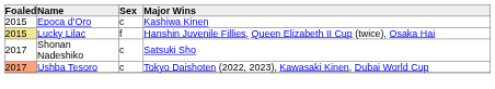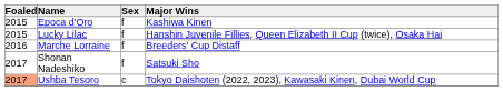 <table border="1" cellpadding="0" style="border-collapse: collapse; font-size:90%">
 <tr bgcolor="#eeeeee">
 <td width="35px"><strong>Foaled</strong></td>
 <td width="120px"><strong>Name</strong></td>
 <td width="35px"><strong>Sex</strong></td>
 <td width="510px"><strong>Major Wins</strong></td>
 </tr>
 <tr>
 <td>2015</td>
 <td><a href='#'>Epoca d'Oro</a></td>
-<td>c</td>
+<td>f</td>
 <td><a href='#'>Kashiwa Kinen</a></td>
 </tr>
 <tr>
-<td style="background: khaki;">2015</td>
+<td>2015</td>
 <td><a href='#'>Lucky Lilac</a></td>
 <td>f</td>
 <td><a href='#'>Hanshin Juvenile Fillies</a>, <a href='#'>Queen Elizabeth II Cup</a> (twice), <a href='#'>Osaka Hai</a></td>
 </tr>
 <tr>
+<td>2016</td>
+<td><a href='#'>Marche Lorraine</a></td>
+<td>f</td>
+<td><a href='#'>Breeders' Cup Distaff</a></td>
+</tr>
+<tr>
 <td>2017</td>
 <td>Shonan Nadeshiko</td>
-<td>c</td>
+<td>f</td>
 <td><a href='#'>Satsuki Sho</a></td>
 </tr>
 <tr>
 <td style="background: lightsalmon;">2017</td>
 <td><a href='#'>Ushba Tesoro</a></td>
 <td>c</td>
 <td><a href='#'>Tokyo Daishoten</a> (2022, 2023), <a href='#'>Kawasaki Kinen</a>, <a href='#'>Dubai World Cup</a></td>
 </tr>
 <tr>
 </tr>
 </table>
